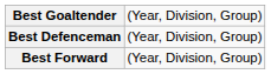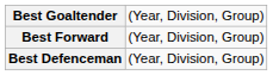 <table class="wikitable">
 <tr>
 <th>Best Goaltender</th>
 <td>(Year, Division, Group)</td>
 </tr>
 <tr>
+<th>Best Forward</th>
+<td>(Year, Division, Group)</td>
+</tr>
+<tr>
 <th>Best Defenceman</th>
 <td>(Year, Division, Group)</td>
 </tr>
-<tr>
-<th>Best Forward</th>
-<td>(Year, Division, Group)</td>
-</tr>
 </table>
